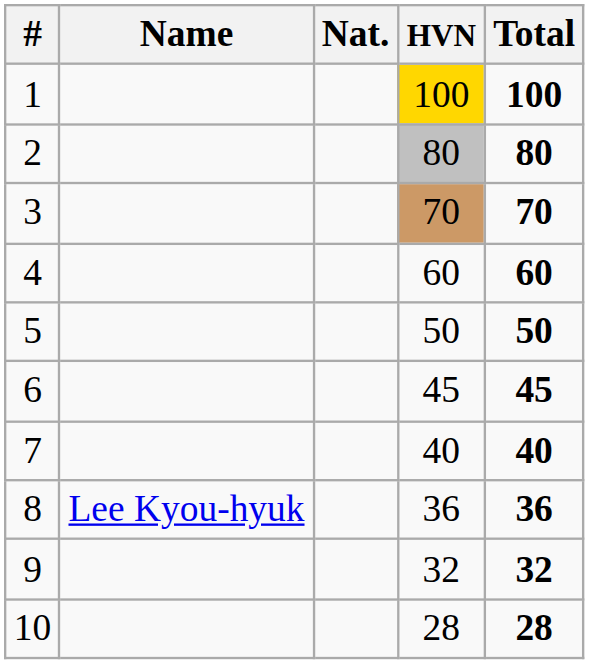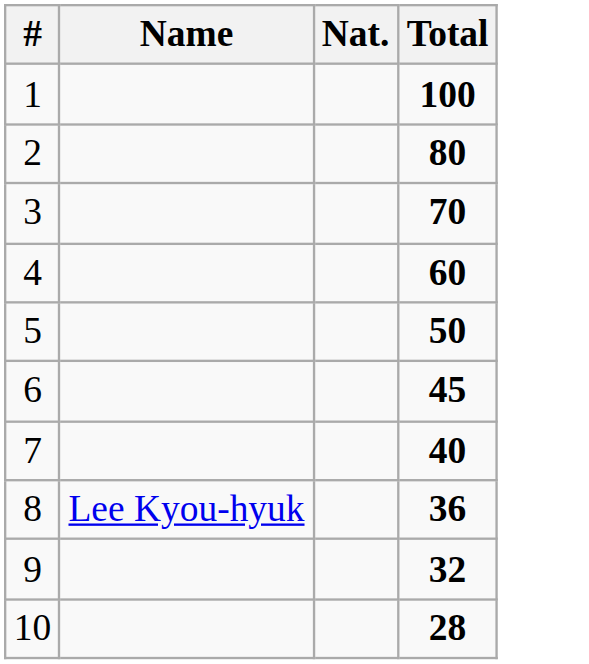 <table class="wikitable sortable" style="text-align:center;">
 <tr>
 <th>#</th>
 <th>Name</th>
 <th>Nat.</th>
-<th><small>HVN</small></th>
 <th>Total</th>
 </tr>
 <tr>
 <td>1</td>
 <td align=left></td>
 <td></td>
-<td bgcolor="gold">100</td>
 <td><strong>100</strong></td>
 </tr>
 <tr>
 <td>2</td>
 <td align=left></td>
 <td></td>
-<td bgcolor="silver">80</td>
 <td><strong>80</strong></td>
 </tr>
 <tr>
 <td>3</td>
 <td align=left></td>
 <td></td>
-<td bgcolor=CC9966>70</td>
 <td><strong>70</strong></td>
 </tr>
 <tr>
 <td>4</td>
 <td align=left></td>
 <td></td>
-<td>60</td>
 <td><strong>60</strong></td>
 </tr>
 <tr>
 <td>5</td>
 <td align=left></td>
 <td></td>
-<td>50</td>
 <td><strong>50</strong></td>
 </tr>
 <tr>
 <td>6</td>
 <td align=left></td>
 <td></td>
-<td>45</td>
 <td><strong>45</strong></td>
 </tr>
 <tr>
 <td>7</td>
 <td align=left></td>
 <td></td>
-<td>40</td>
 <td><strong>40</strong></td>
 </tr>
 <tr>
 <td>8</td>
 <td align=left><a href='#'>Lee Kyou-hyuk</a></td>
 <td></td>
-<td>36</td>
 <td><strong>36</strong></td>
 </tr>
 <tr>
 <td>9</td>
 <td align=left></td>
 <td></td>
-<td>32</td>
 <td><strong>32</strong></td>
 </tr>
 <tr>
 <td>10</td>
 <td align=left></td>
 <td></td>
-<td>28</td>
 <td><strong>28</strong></td>
 </tr>
 </table>
